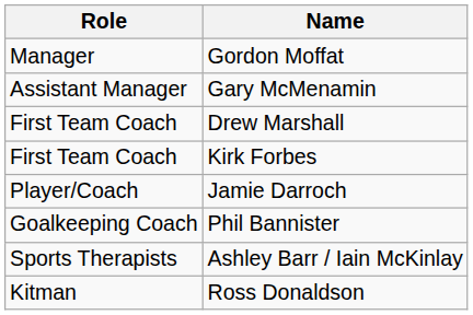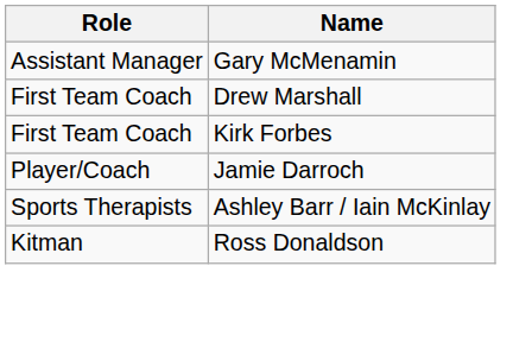 <table class="wikitable">
 <tr>
 <th>Role</th>
 <th>Name</th>
-</tr>
-<tr>
-<td>Manager</td>
-<td> Gordon Moffat</td>
 </tr>
 <tr>
 <td>Assistant Manager</td>
 <td> Gary McMenamin</td>
 </tr>
 <tr>
 <td>First Team Coach</td>
 <td> Drew Marshall</td>
 </tr>
 <tr>
 <td>First Team Coach</td>
 <td> Kirk Forbes</td>
 </tr>
 <tr>
 <td>Player/Coach</td>
 <td> Jamie Darroch</td>
 </tr>
 <tr>
-<td>Goalkeeping Coach</td>
-<td> Phil Bannister</td>
-</tr>
-<tr>
 <td>Sports Therapists</td>
 <td> Ashley Barr / Iain McKinlay</td>
 </tr>
 <tr>
 <td>Kitman</td>
 <td> Ross Donaldson</td>
 </tr>
 </table>
